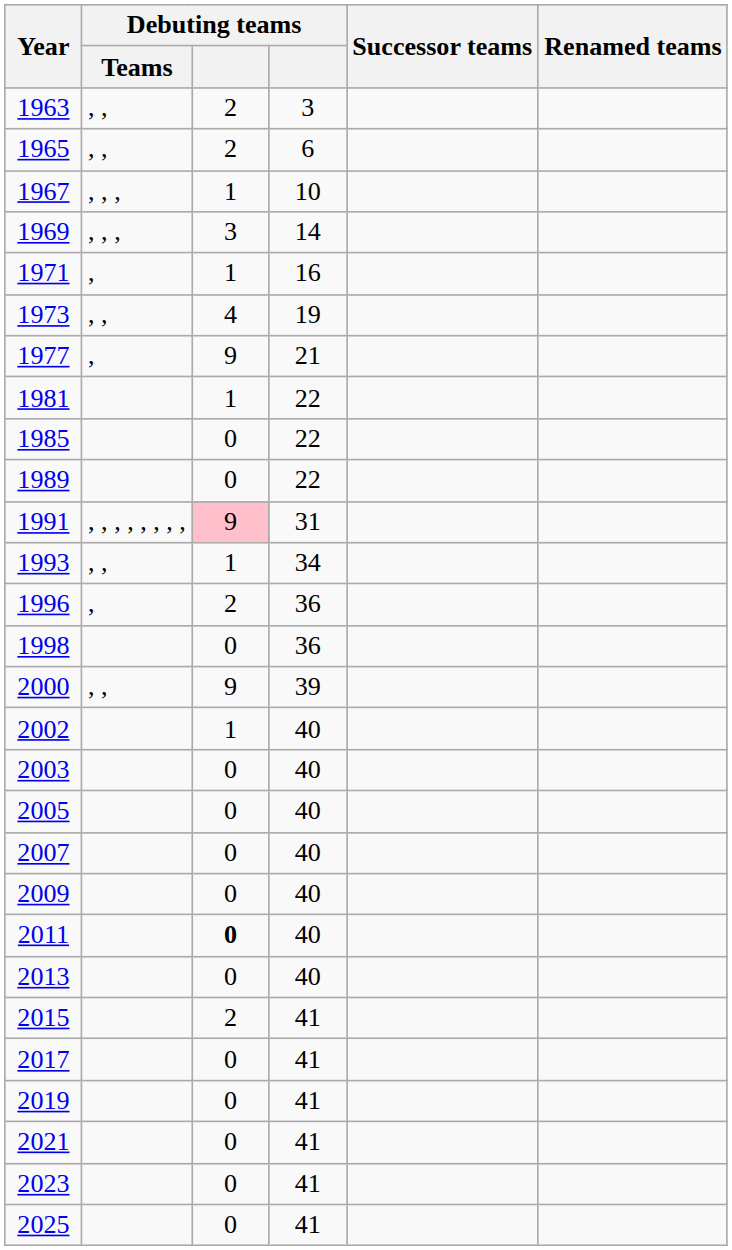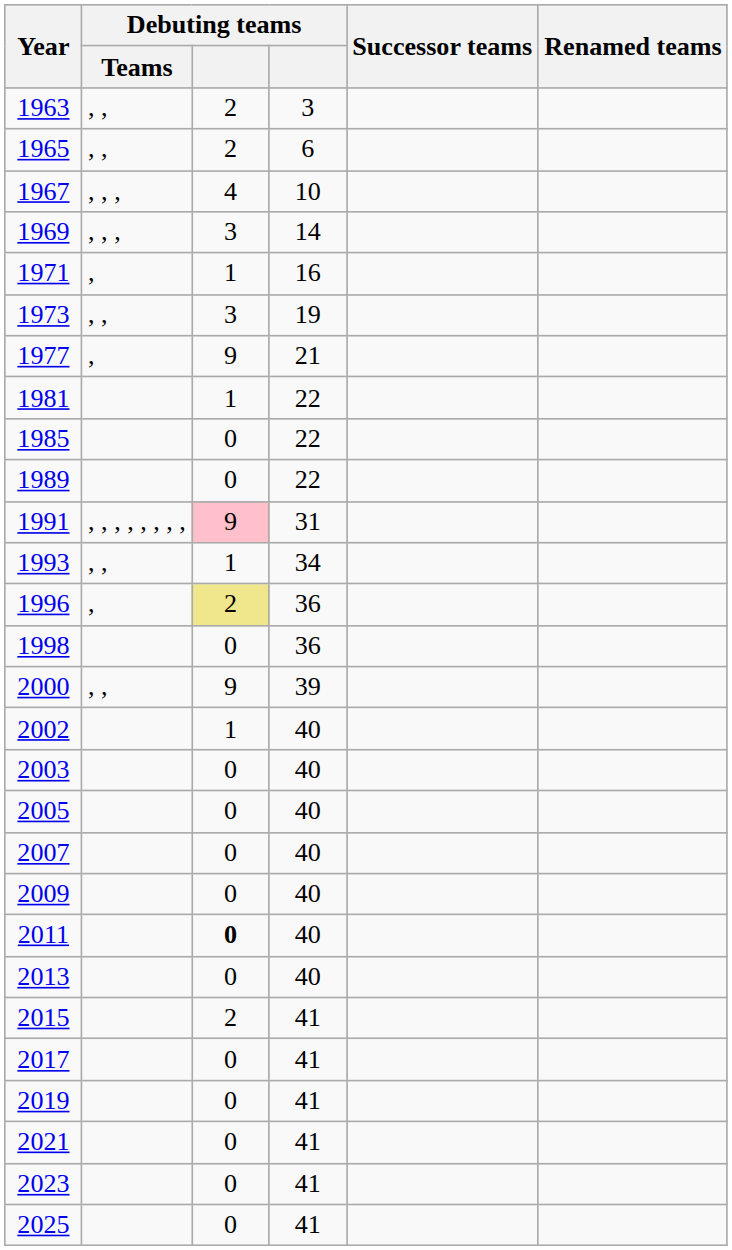 <table class="wikitable" style="text-align:center">
 <tr>
 <th width=40 rowspan=2>Year</th>
 <th colspan=3>Debuting teams</th>
 <th rowspan=2>Successor teams</th>
 <th rowspan=2>Renamed teams</th>
 </tr>
 <tr>
 <th>Teams</th>
 <th width=40></th>
 <th width=40></th>
 </tr>
 <tr>
 <td><a href='#'>1963</a></td>
 <td align=left>, , </td>
 <td>2</td>
 <td>3</td>
 <td align=left></td>
 <td align=left></td>
 </tr>
 <tr>
 <td><a href='#'>1965</a></td>
 <td align=left>, , </td>
 <td>2</td>
 <td>6</td>
 <td align=left></td>
 <td align=left></td>
 </tr>
 <tr>
 <td><a href='#'>1967</a></td>
 <td align=left>, , , </td>
-<td>1</td>
+<td>4</td>
 <td>10</td>
 <td align=left></td>
 <td align=left></td>
 </tr>
 <tr>
 <td><a href='#'>1969</a></td>
 <td align=left>, , , </td>
 <td>3</td>
 <td>14</td>
 <td align=left></td>
 <td align=left></td>
 </tr>
 <tr>
 <td><a href='#'>1971</a></td>
 <td align=left>, </td>
 <td>1</td>
 <td>16</td>
 <td align=left></td>
 <td align=left></td>
 </tr>
 <tr>
 <td><a href='#'>1973</a></td>
 <td align=left>, , </td>
-<td>4</td>
+<td>3</td>
 <td>19</td>
 <td align=left></td>
 <td align=left></td>
 </tr>
 <tr>
 <td><a href='#'>1977</a></td>
 <td align=left>, </td>
 <td>9</td>
 <td>21</td>
 <td align=left></td>
 <td align=left></td>
 </tr>
 <tr>
 <td><a href='#'>1981</a></td>
 <td align=left></td>
 <td>1</td>
 <td>22</td>
 <td align=left></td>
 <td align=left></td>
 </tr>
 <tr>
 <td><a href='#'>1985</a></td>
 <td align=left></td>
 <td>0</td>
 <td>22</td>
 <td align=left></td>
 <td align=left></td>
 </tr>
 <tr>
 <td><a href='#'>1989</a></td>
 <td align=left></td>
 <td>0</td>
 <td>22</td>
 <td align=left></td>
 <td align=left></td>
 </tr>
 <tr>
 <td><a href='#'>1991</a></td>
 <td align=left>, , , , , , , , </td>
 <td style="background: pink;">9</td>
 <td>31</td>
 <td align=left></td>
 <td align=left></td>
 </tr>
 <tr>
 <td><a href='#'>1993</a></td>
 <td align=left>, , </td>
 <td>1</td>
 <td>34</td>
 <td align=left></td>
 <td align=left></td>
 </tr>
 <tr>
 <td><a href='#'>1996</a></td>
 <td align=left>, </td>
-<td>2</td>
+<td style="background: khaki;">2</td>
 <td>36</td>
 <td align=left></td>
 <td align=left></td>
 </tr>
 <tr>
 <td><a href='#'>1998</a></td>
 <td align=left></td>
 <td>0</td>
 <td>36</td>
 <td align=left></td>
 <td align=left></td>
 </tr>
 <tr>
 <td><a href='#'>2000</a></td>
 <td align=left>, , </td>
 <td>9</td>
 <td>39</td>
 <td align=left></td>
 <td align=left></td>
 </tr>
 <tr>
 <td><a href='#'>2002</a></td>
 <td align=left></td>
 <td>1</td>
 <td>40</td>
 <td align=left></td>
 <td align=left></td>
 </tr>
 <tr>
 <td><a href='#'>2003</a></td>
 <td align=left></td>
 <td>0</td>
 <td>40</td>
 <td align=left></td>
 <td align=left></td>
 </tr>
 <tr>
 <td><a href='#'>2005</a></td>
 <td align=left></td>
 <td>0</td>
 <td>40</td>
 <td align=left></td>
 <td align=left></td>
 </tr>
 <tr>
 <td><a href='#'>2007</a></td>
 <td align=left></td>
 <td>0</td>
 <td>40</td>
 <td align=left></td>
 <td align=left></td>
 </tr>
 <tr>
 <td><a href='#'>2009</a></td>
 <td align=left></td>
 <td>0</td>
 <td>40</td>
 <td align=left></td>
 <td align=left></td>
 </tr>
 <tr>
 <td><a href='#'>2011</a></td>
 <td align=left></td>
 <td><strong>0</strong></td>
 <td>40</td>
 <td align=left></td>
 <td align=left></td>
 </tr>
 <tr>
 <td><a href='#'>2013</a></td>
 <td align=left></td>
 <td>0</td>
 <td>40</td>
 <td align=left></td>
 <td align=left></td>
 </tr>
 <tr>
 <td><a href='#'>2015</a></td>
 <td align=left></td>
 <td>2</td>
 <td>41</td>
 <td align=left></td>
 <td align=left></td>
 </tr>
 <tr>
 <td><a href='#'>2017</a></td>
 <td align=left></td>
 <td>0</td>
 <td>41</td>
 <td align=left></td>
 <td align=left></td>
 </tr>
 <tr>
 <td><a href='#'>2019</a></td>
 <td align=left></td>
 <td>0</td>
 <td>41</td>
 <td align=left></td>
 <td align=left></td>
 </tr>
 <tr>
 <td><a href='#'>2021</a></td>
 <td align=left></td>
 <td>0</td>
 <td>41</td>
 <td align=left></td>
 <td align=left></td>
 </tr>
 <tr>
 <td><a href='#'>2023</a></td>
 <td align=left></td>
 <td>0</td>
 <td>41</td>
 <td align=left></td>
 <td align=left></td>
 </tr>
 <tr>
 <td><a href='#'>2025</a></td>
 <td align=left></td>
 <td>0</td>
 <td>41</td>
 <td align=left></td>
 <td align=left></td>
 </tr>
 </table>
